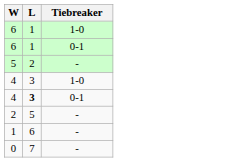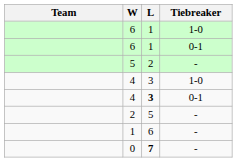 <table class=wikitable style=text-align:center>
 <tr>
+<th width=170>Team</th>
 <th width=20>W</th>
 <th width=20>L</th>
 <th width=100>Tiebreaker</th>
 </tr>
 <tr bgcolor=#ccffcc>
+<td align=left></td>
 <td>6</td>
 <td>1</td>
 <td>1-0</td>
 </tr>
 <tr bgcolor=#ccffcc>
+<td align=left></td>
 <td>6</td>
 <td>1</td>
 <td>0-1</td>
 </tr>
 <tr bgcolor=#ccffcc>
+<td align=left></td>
 <td>5</td>
 <td>2</td>
 <td>-</td>
 </tr>
 <tr>
+<td align=left></td>
 <td>4</td>
 <td>3</td>
 <td>1-0</td>
 </tr>
 <tr>
+<td align=left></td>
 <td>4</td>
 <td><strong>3</strong></td>
 <td>0-1</td>
 </tr>
 <tr>
+<td align=left></td>
 <td>2</td>
 <td>5</td>
 <td>-</td>
 </tr>
 <tr>
+<td align=left></td>
 <td>1</td>
 <td>6</td>
 <td>-</td>
 </tr>
 <tr>
+<td align=left></td>
 <td>0</td>
-<td>7</td>
+<td><strong>7</strong></td>
 <td>-</td>
 </tr>
 </table>
